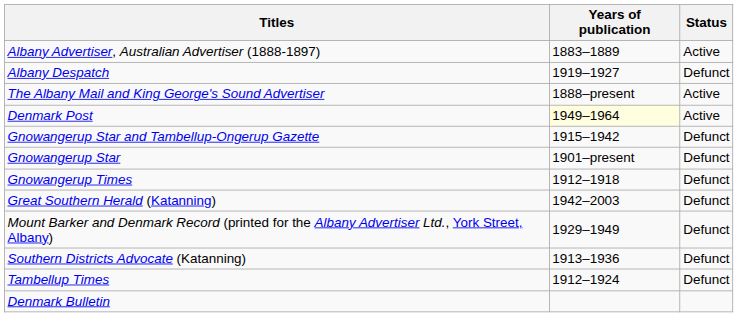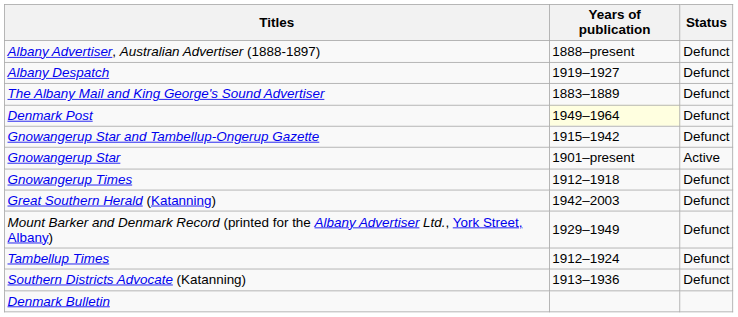 <table class="wikitable sortable">
 <tr>
 <th>Titles</th>
 <th>Years of publication</th>
 <th>Status</th>
 </tr>
 <tr>
 <td><em><a href='#'>Albany Advertiser</a></em>, <em>Australian Advertiser</em> (1888-1897)</td>
-<td>1883–1889</td>
-<td>Active</td>
+<td>1888–present</td>
+<td>Defunct</td>
 </tr>
 <tr>
 <td><em><a href='#'>Albany Despatch</a></em></td>
 <td>1919–1927</td>
 <td>Defunct</td>
 </tr>
 <tr>
 <td><em><a href='#'>The Albany Mail and King George's Sound Advertiser</a></em></td>
-<td>1888–present</td>
-<td>Active</td>
+<td>1883–1889</td>
+<td>Defunct</td>
 </tr>
 <tr>
 <td><em><a href='#'>Denmark Post</a></em></td>
 <td style="background: lightyellow;">1949–1964</td>
-<td>Active</td>
+<td>Defunct</td>
 </tr>
 <tr>
 <td><em><a href='#'>Gnowangerup Star and Tambellup-Ongerup Gazette</a></em></td>
 <td>1915–1942</td>
 <td>Defunct</td>
 </tr>
 <tr>
 <td><em><a href='#'>Gnowangerup Star</a></em></td>
 <td>1901–present</td>
-<td>Defunct</td>
+<td>Active</td>
 </tr>
 <tr>
 <td><em><a href='#'>Gnowangerup Times</a></em></td>
 <td>1912–1918</td>
 <td>Defunct</td>
 </tr>
 <tr>
 <td><em><a href='#'>Great Southern Herald</a></em> (<a href='#'>Katanning</a>)</td>
 <td>1942–2003</td>
 <td>Defunct</td>
 </tr>
 <tr>
 <td><em>Mount Barker and Denmark Record</em> (printed for the <em><a href='#'>Albany Advertiser</a> Ltd.</em>, <a href='#'>York Street, Albany</a>)</td>
 <td>1929–1949</td>
 <td>Defunct</td>
 </tr>
 <tr>
-<td><em><a href='#'>Southern Districts Advocate</a></em>  (Katanning)</td>
-<td>1913–1936</td>
+<td><em><a href='#'>Tambellup Times</a></em></td>
+<td>1912–1924</td>
 <td>Defunct</td>
 </tr>
 <tr>
-<td><em><a href='#'>Tambellup Times</a></em></td>
-<td>1912–1924</td>
+<td><em><a href='#'>Southern Districts Advocate</a></em>  (Katanning)</td>
+<td>1913–1936</td>
 <td>Defunct</td>
 </tr>
 <tr>
 <td><em><a href='#'>Denmark Bulletin</a></em></td>
 <td></td>
 </tr>
 </table>
